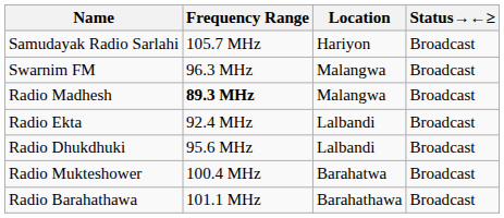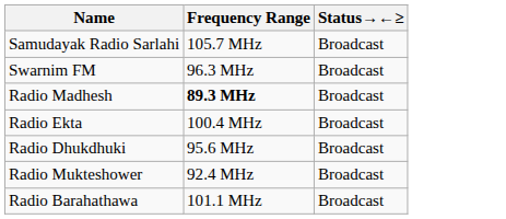 <table class="wikitable">
 <tr>
 <th>Name</th>
 <th>Frequency Range</th>
-<th>Location</th>
 <th>Status→←≥</th>
 </tr>
 <tr>
 <td>Samudayak Radio Sarlahi</td>
 <td>105.7 MHz</td>
-<td>Hariyon</td>
 <td>Broadcast</td>
 </tr>
 <tr>
 <td>Swarnim FM</td>
 <td>96.3 MHz</td>
-<td>Malangwa</td>
 <td>Broadcast</td>
 </tr>
 <tr>
 <td>Radio Madhesh</td>
 <td><strong>89.3 MHz</strong></td>
-<td>Malangwa</td>
 <td>Broadcast</td>
 </tr>
 <tr>
 <td>Radio Ekta</td>
-<td>92.4 MHz</td>
-<td>Lalbandi</td>
+<td>100.4 MHz</td>
 <td>Broadcast</td>
 </tr>
 <tr>
 <td>Radio Dhukdhuki</td>
 <td>95.6 MHz</td>
-<td>Lalbandi</td>
 <td>Broadcast</td>
 </tr>
 <tr Radio Bagmati>
 <td>Radio Mukteshower</td>
-<td>100.4 MHz</td>
-<td>Barahatwa</td>
+<td>92.4 MHz</td>
 <td>Broadcast</td>
 </tr>
 <tr>
 <td>Radio Barahathawa</td>
 <td>101.1 MHz</td>
-<td>Barahathawa</td>
 <td>Broadcast</td>
 </tr>
 </table>
